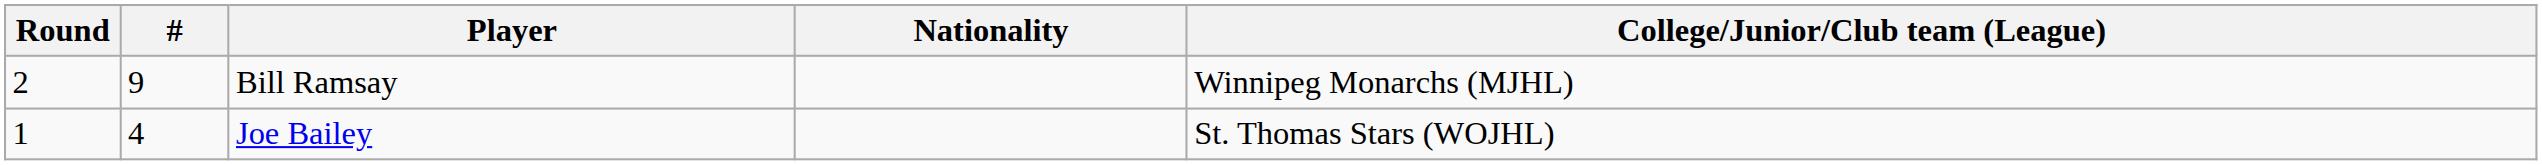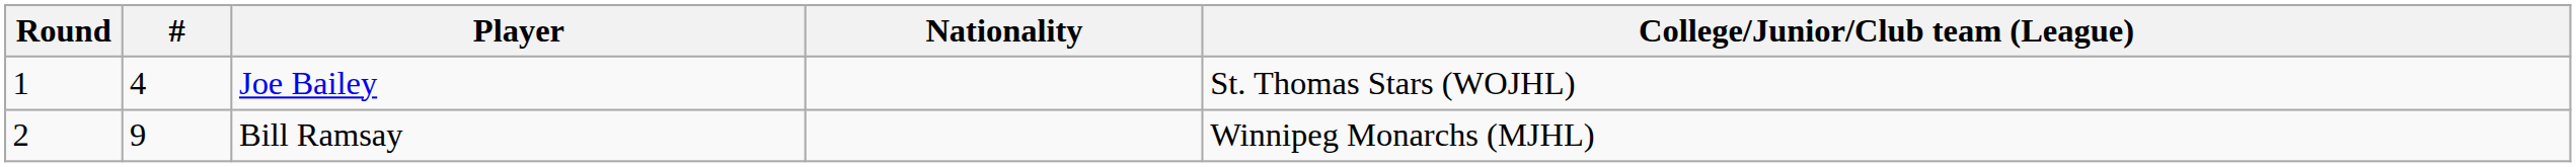 <table class="wikitable">
 <tr align="center">
 <th bgcolor="#DDDDFF" width="4.0%">Round</th>
 <th bgcolor="#DDDDFF" width="4.0%">#</th>
 <th bgcolor="#DDDDFF" width="21.0%">Player</th>
 <th bgcolor="#DDDDFF" width="14.5%">Nationality</th>
 <th bgcolor="#DDDDFF" width="50.0%">College/Junior/Club team (League)</th>
 </tr>
 <tr>
+<td>1</td>
+<td>4</td>
+<td><a href='#'>Joe Bailey</a></td>
+<td></td>
+<td>St. Thomas Stars (WOJHL)</td>
+</tr>
+<tr>
 <td>2</td>
 <td>9</td>
 <td>Bill Ramsay</td>
 <td></td>
 <td>Winnipeg Monarchs (MJHL)</td>
 </tr>
-<tr>
-<td>1</td>
-<td>4</td>
-<td><a href='#'>Joe Bailey</a></td>
-<td></td>
-<td>St. Thomas Stars (WOJHL)</td>
-</tr>
 </table>
